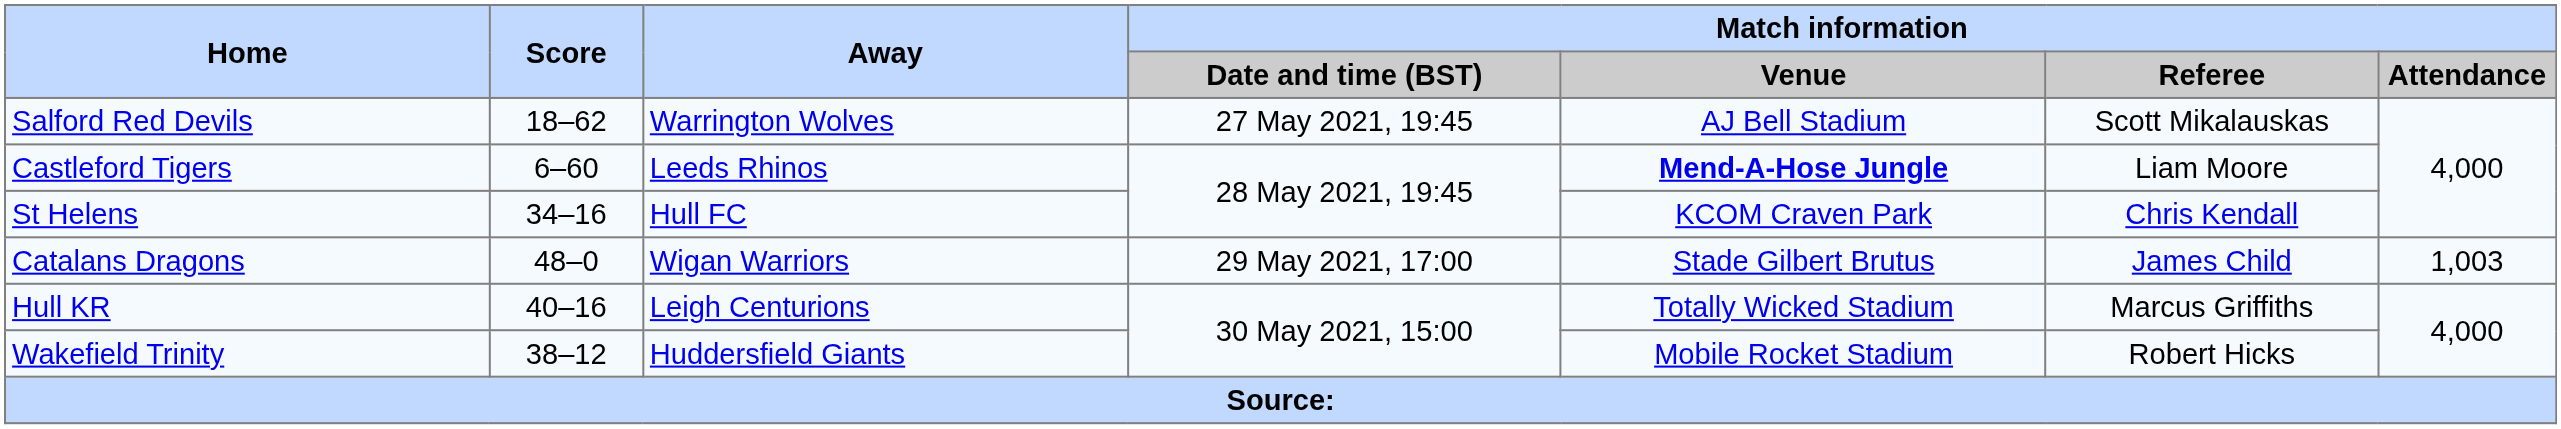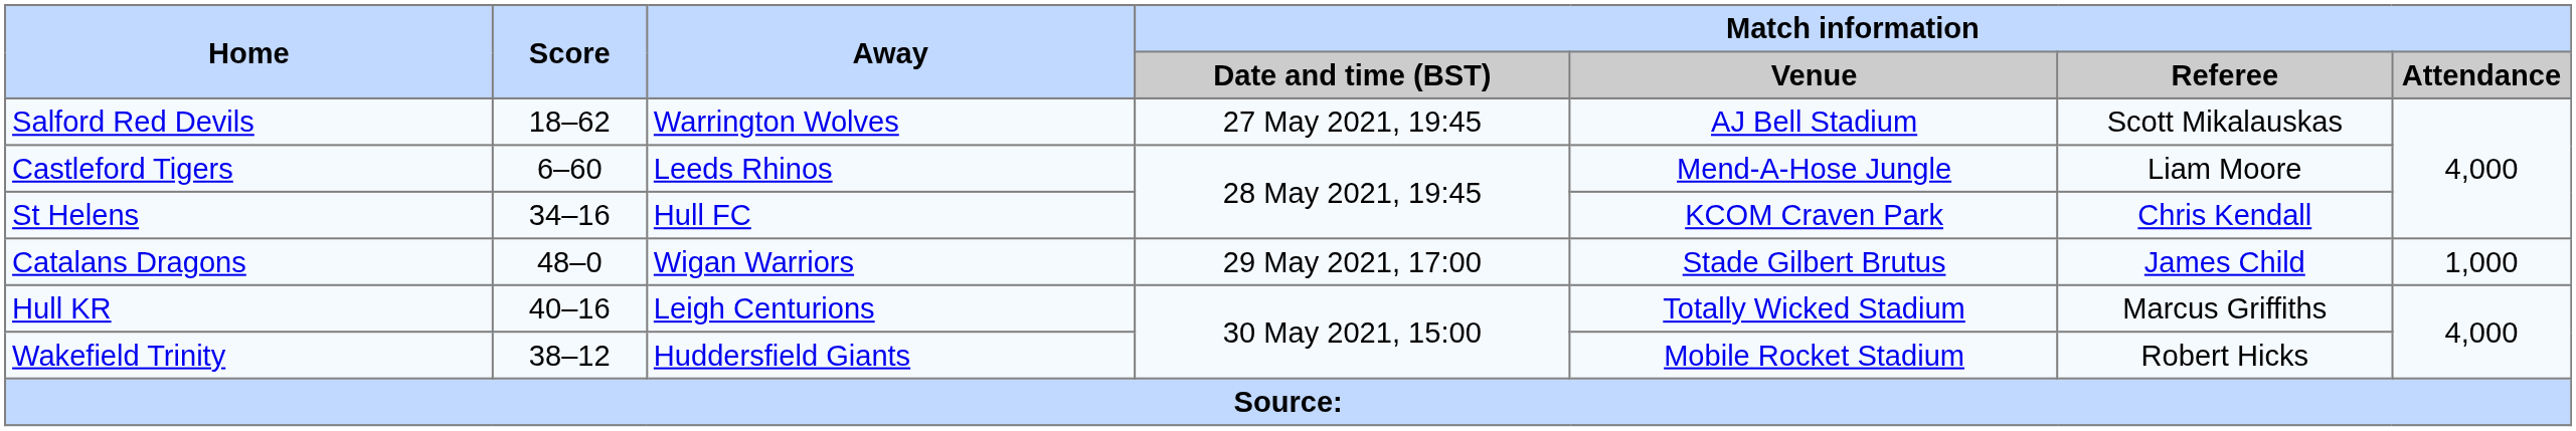 <table border=1 style="border-collapse:collapse; font-size:90%; text-align:center;" cellpadding=3 cellspacing=0 width=100%>
 <tr style="background:#C1D8ff;">
 <th scope="col" rowspan=2 width=19%>Home</th>
 <th scope="col" rowspan=2 width=6%>Score</th>
 <th scope="col" rowspan=2 width=19%>Away</th>
 <th colspan=4>Match information</th>
 </tr>
 <tr style="background:#CCCCCC;">
 <th scope="col" width=17%>Date and time (BST)</th>
 <th scope="col" width=19%>Venue</th>
 <th scope="col" width=13%>Referee</th>
 <th scope="col" width=7%>Attendance</th>
 </tr>
 <tr style="background:#F5FAFF;">
 <td style="text-align:left;"> <a href='#'>Salford Red Devils</a></td>
 <td>18–62</td>
 <td style="text-align:left;"> <a href='#'>Warrington Wolves</a></td>
 <td>27 May 2021, 19:45</td>
 <td><a href='#'>AJ Bell Stadium</a></td>
 <td>Scott Mikalauskas</td>
 <td rowspan=3>4,000</td>
 </tr>
 <tr style="background:#F5FAFF;">
 <td style="text-align:left;"> <a href='#'>Castleford Tigers</a></td>
 <td>6–60</td>
 <td style="text-align:left;"> <a href='#'>Leeds Rhinos</a></td>
 <td rowspan=2>28 May 2021, 19:45</td>
-<td><strong><a href='#'>Mend-A-Hose Jungle</a></strong></td>
+<td><a href='#'>Mend-A-Hose Jungle</a></td>
 <td>Liam Moore</td>
 </tr>
 <tr style="background:#F5FAFF;">
 <td style="text-align:left;"> <a href='#'>St Helens</a></td>
 <td>34–16</td>
 <td style="text-align:left;"> <a href='#'>Hull FC</a></td>
 <td><a href='#'>KCOM Craven Park</a></td>
 <td><a href='#'>Chris Kendall</a></td>
 </tr>
 <tr style="background:#F5FAFF;">
 <td style="text-align:left;"> <a href='#'>Catalans Dragons</a></td>
 <td>48–0</td>
 <td style="text-align:left;"> <a href='#'>Wigan Warriors</a></td>
 <td>29 May 2021, 17:00</td>
 <td><a href='#'>Stade Gilbert Brutus</a></td>
 <td><a href='#'>James Child</a></td>
-<td>1,003</td>
+<td>1,000</td>
 </tr>
 <tr style="background:#F5FAFF;">
 <td style="text-align:left;"> <a href='#'>Hull KR</a></td>
 <td>40–16</td>
 <td style="text-align:left;"> <a href='#'>Leigh Centurions</a></td>
 <td rowspan=2>30 May 2021, 15:00</td>
 <td><a href='#'>Totally Wicked Stadium</a></td>
 <td>Marcus Griffiths</td>
 <td rowspan=2>4,000</td>
 </tr>
 <tr style="background:#F5FAFF;">
 <td style="text-align:left;"> <a href='#'>Wakefield Trinity</a></td>
 <td>38–12</td>
 <td style="text-align:left;"> <a href='#'>Huddersfield Giants</a></td>
 <td><a href='#'>Mobile Rocket Stadium</a></td>
 <td>Robert Hicks</td>
 </tr>
 <tr style="background:#c1d8ff;">
 <th colspan=7>Source:</th>
 </tr>
 </table>
